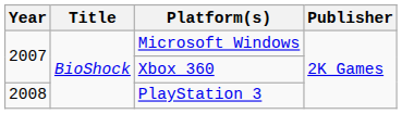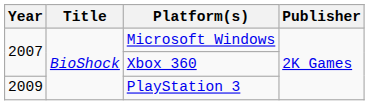 <table class="wikitable sortable">
 <tr>
 <th>Year</th>
 <th>Title</th>
 <th>Platform(s)</th>
 <th>Publisher</th>
 </tr>
 <tr>
 <td rowspan="2">2007</td>
 <td rowspan="3"><em><a href='#'>BioShock</a></em></td>
 <td><a href='#'>Microsoft Windows</a></td>
 <td rowspan="3"><a href='#'>2K Games</a></td>
 </tr>
 <tr>
 <td><a href='#'>Xbox 360</a></td>
 </tr>
 <tr>
-<td>2008</td>
+<td>2009</td>
 <td><a href='#'>PlayStation 3</a></td>
 </tr>
 </table>
